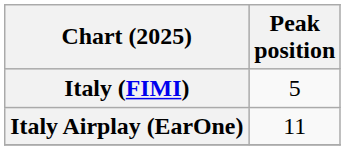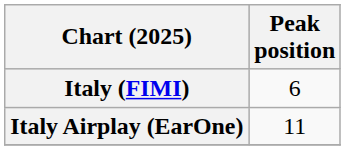 <table class="wikitable sortable plainrowheaders" style="text-align:center">
 <tr>
 <th scope="col">Chart (2025)</th>
 <th scope="col">Peak<br>position</th>
 </tr>
 <tr>
 <th scope="row">Italy (<a href='#'>FIMI</a>)</th>
-<td>5</td>
+<td>6</td>
 </tr>
 <tr>
 <th scope="row">Italy Airplay (EarOne)</th>
 <td>11</td>
 </tr>
 <tr>
 </tr>
 </table>
